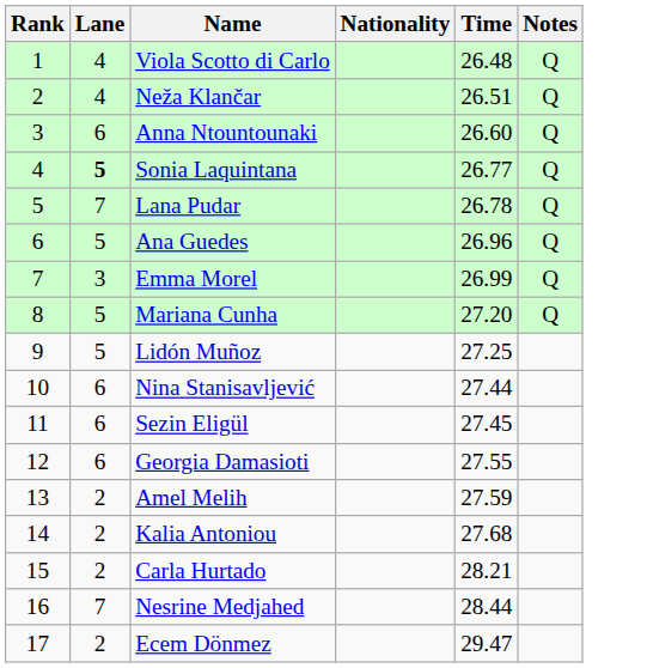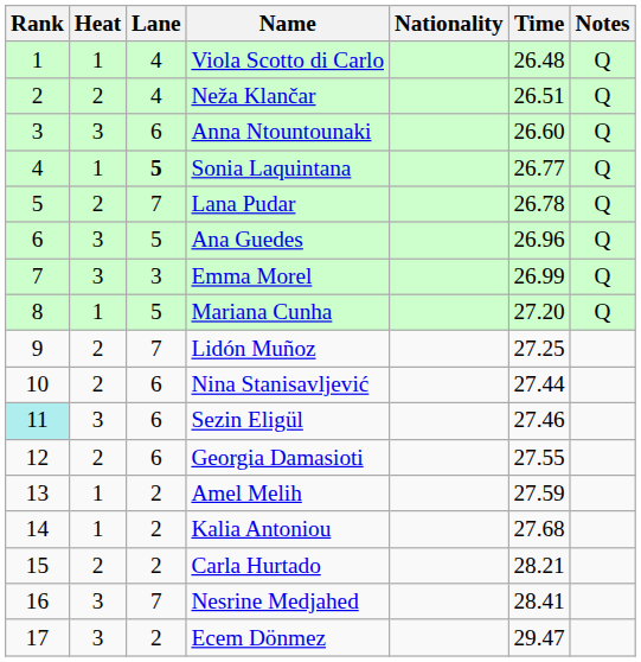 <table class="wikitable sortable" style="text-align:center">
 <tr>
 <th>Rank</th>
+<th>Heat</th>
 <th>Lane</th>
 <th>Name</th>
 <th>Nationality</th>
 <th>Time</th>
 <th>Notes</th>
 </tr>
 <tr bgcolor=ccffcc>
+<td>1</td>
 <td>1</td>
 <td>4</td>
 <td align=left><a href='#'>Viola Scotto di Carlo</a></td>
 <td align=left></td>
 <td>26.48</td>
 <td>Q</td>
 </tr>
 <tr bgcolor=ccffcc>
 <td>2</td>
+<td>2</td>
 <td>4</td>
 <td align=left><a href='#'>Neža Klančar</a></td>
 <td align=left></td>
 <td>26.51</td>
 <td>Q</td>
 </tr>
 <tr bgcolor=ccffcc>
+<td>3</td>
 <td>3</td>
 <td>6</td>
 <td align=left><a href='#'>Anna Ntountounaki</a></td>
 <td align=left></td>
 <td>26.60</td>
 <td>Q</td>
 </tr>
 <tr bgcolor=ccffcc>
 <td>4</td>
+<td>1</td>
 <td><strong>5</strong></td>
 <td align=left><a href='#'>Sonia Laquintana</a></td>
 <td align=left></td>
 <td>26.77</td>
 <td>Q</td>
 </tr>
 <tr bgcolor=ccffcc>
 <td>5</td>
+<td>2</td>
 <td>7</td>
 <td align=left><a href='#'>Lana Pudar</a></td>
 <td align=left></td>
 <td>26.78</td>
 <td>Q</td>
 </tr>
 <tr bgcolor=ccffcc>
 <td>6</td>
+<td>3</td>
 <td>5</td>
 <td align=left><a href='#'>Ana Guedes</a></td>
 <td align=left></td>
 <td>26.96</td>
 <td>Q</td>
 </tr>
 <tr bgcolor=ccffcc>
 <td>7</td>
 <td>3</td>
+<td>3</td>
 <td align=left><a href='#'>Emma Morel</a></td>
 <td align=left></td>
 <td>26.99</td>
 <td>Q</td>
 </tr>
 <tr bgcolor=ccffcc>
 <td>8</td>
+<td>1</td>
 <td>5</td>
 <td align=left><a href='#'>Mariana Cunha</a></td>
 <td align=left></td>
 <td>27.20</td>
 <td>Q</td>
 </tr>
 <tr>
 <td>9</td>
-<td>5</td>
+<td>2</td>
+<td>7</td>
 <td align=left><a href='#'>Lidón Muñoz</a></td>
 <td align=left></td>
 <td>27.25</td>
 <td></td>
 </tr>
 <tr>
 <td>10</td>
+<td>2</td>
 <td>6</td>
 <td align=left><a href='#'>Nina Stanisavljević</a></td>
 <td align=left></td>
 <td>27.44</td>
 <td></td>
 </tr>
 <tr>
-<td>11</td>
+<td style="background: paleturquoise;">11</td>
+<td>3</td>
 <td>6</td>
 <td align=left><a href='#'>Sezin Eligül</a></td>
 <td align=left></td>
-<td>27.45</td>
+<td>27.46</td>
 <td></td>
 </tr>
 <tr>
 <td>12</td>
+<td>2</td>
 <td>6</td>
 <td align=left><a href='#'>Georgia Damasioti</a></td>
 <td align=left></td>
 <td>27.55</td>
 <td></td>
 </tr>
 <tr>
 <td>13</td>
+<td>1</td>
 <td>2</td>
 <td align=left><a href='#'>Amel Melih</a></td>
 <td align=left></td>
 <td>27.59</td>
 <td></td>
 </tr>
 <tr>
 <td>14</td>
+<td>1</td>
 <td>2</td>
 <td align=left><a href='#'>Kalia Antoniou</a></td>
 <td align=left></td>
 <td>27.68</td>
 <td></td>
 </tr>
 <tr>
 <td>15</td>
 <td>2</td>
+<td>2</td>
 <td align=left><a href='#'>Carla Hurtado</a></td>
 <td align=left></td>
 <td>28.21</td>
 <td></td>
 </tr>
 <tr>
 <td>16</td>
+<td>3</td>
 <td>7</td>
 <td align=left><a href='#'>Nesrine Medjahed</a></td>
 <td align=left></td>
-<td>28.44</td>
+<td>28.41</td>
 <td></td>
 </tr>
 <tr>
 <td>17</td>
+<td>3</td>
 <td>2</td>
 <td align=left><a href='#'>Ecem Dönmez</a></td>
 <td align=left></td>
 <td>29.47</td>
 <td></td>
 </tr>
 </table>
